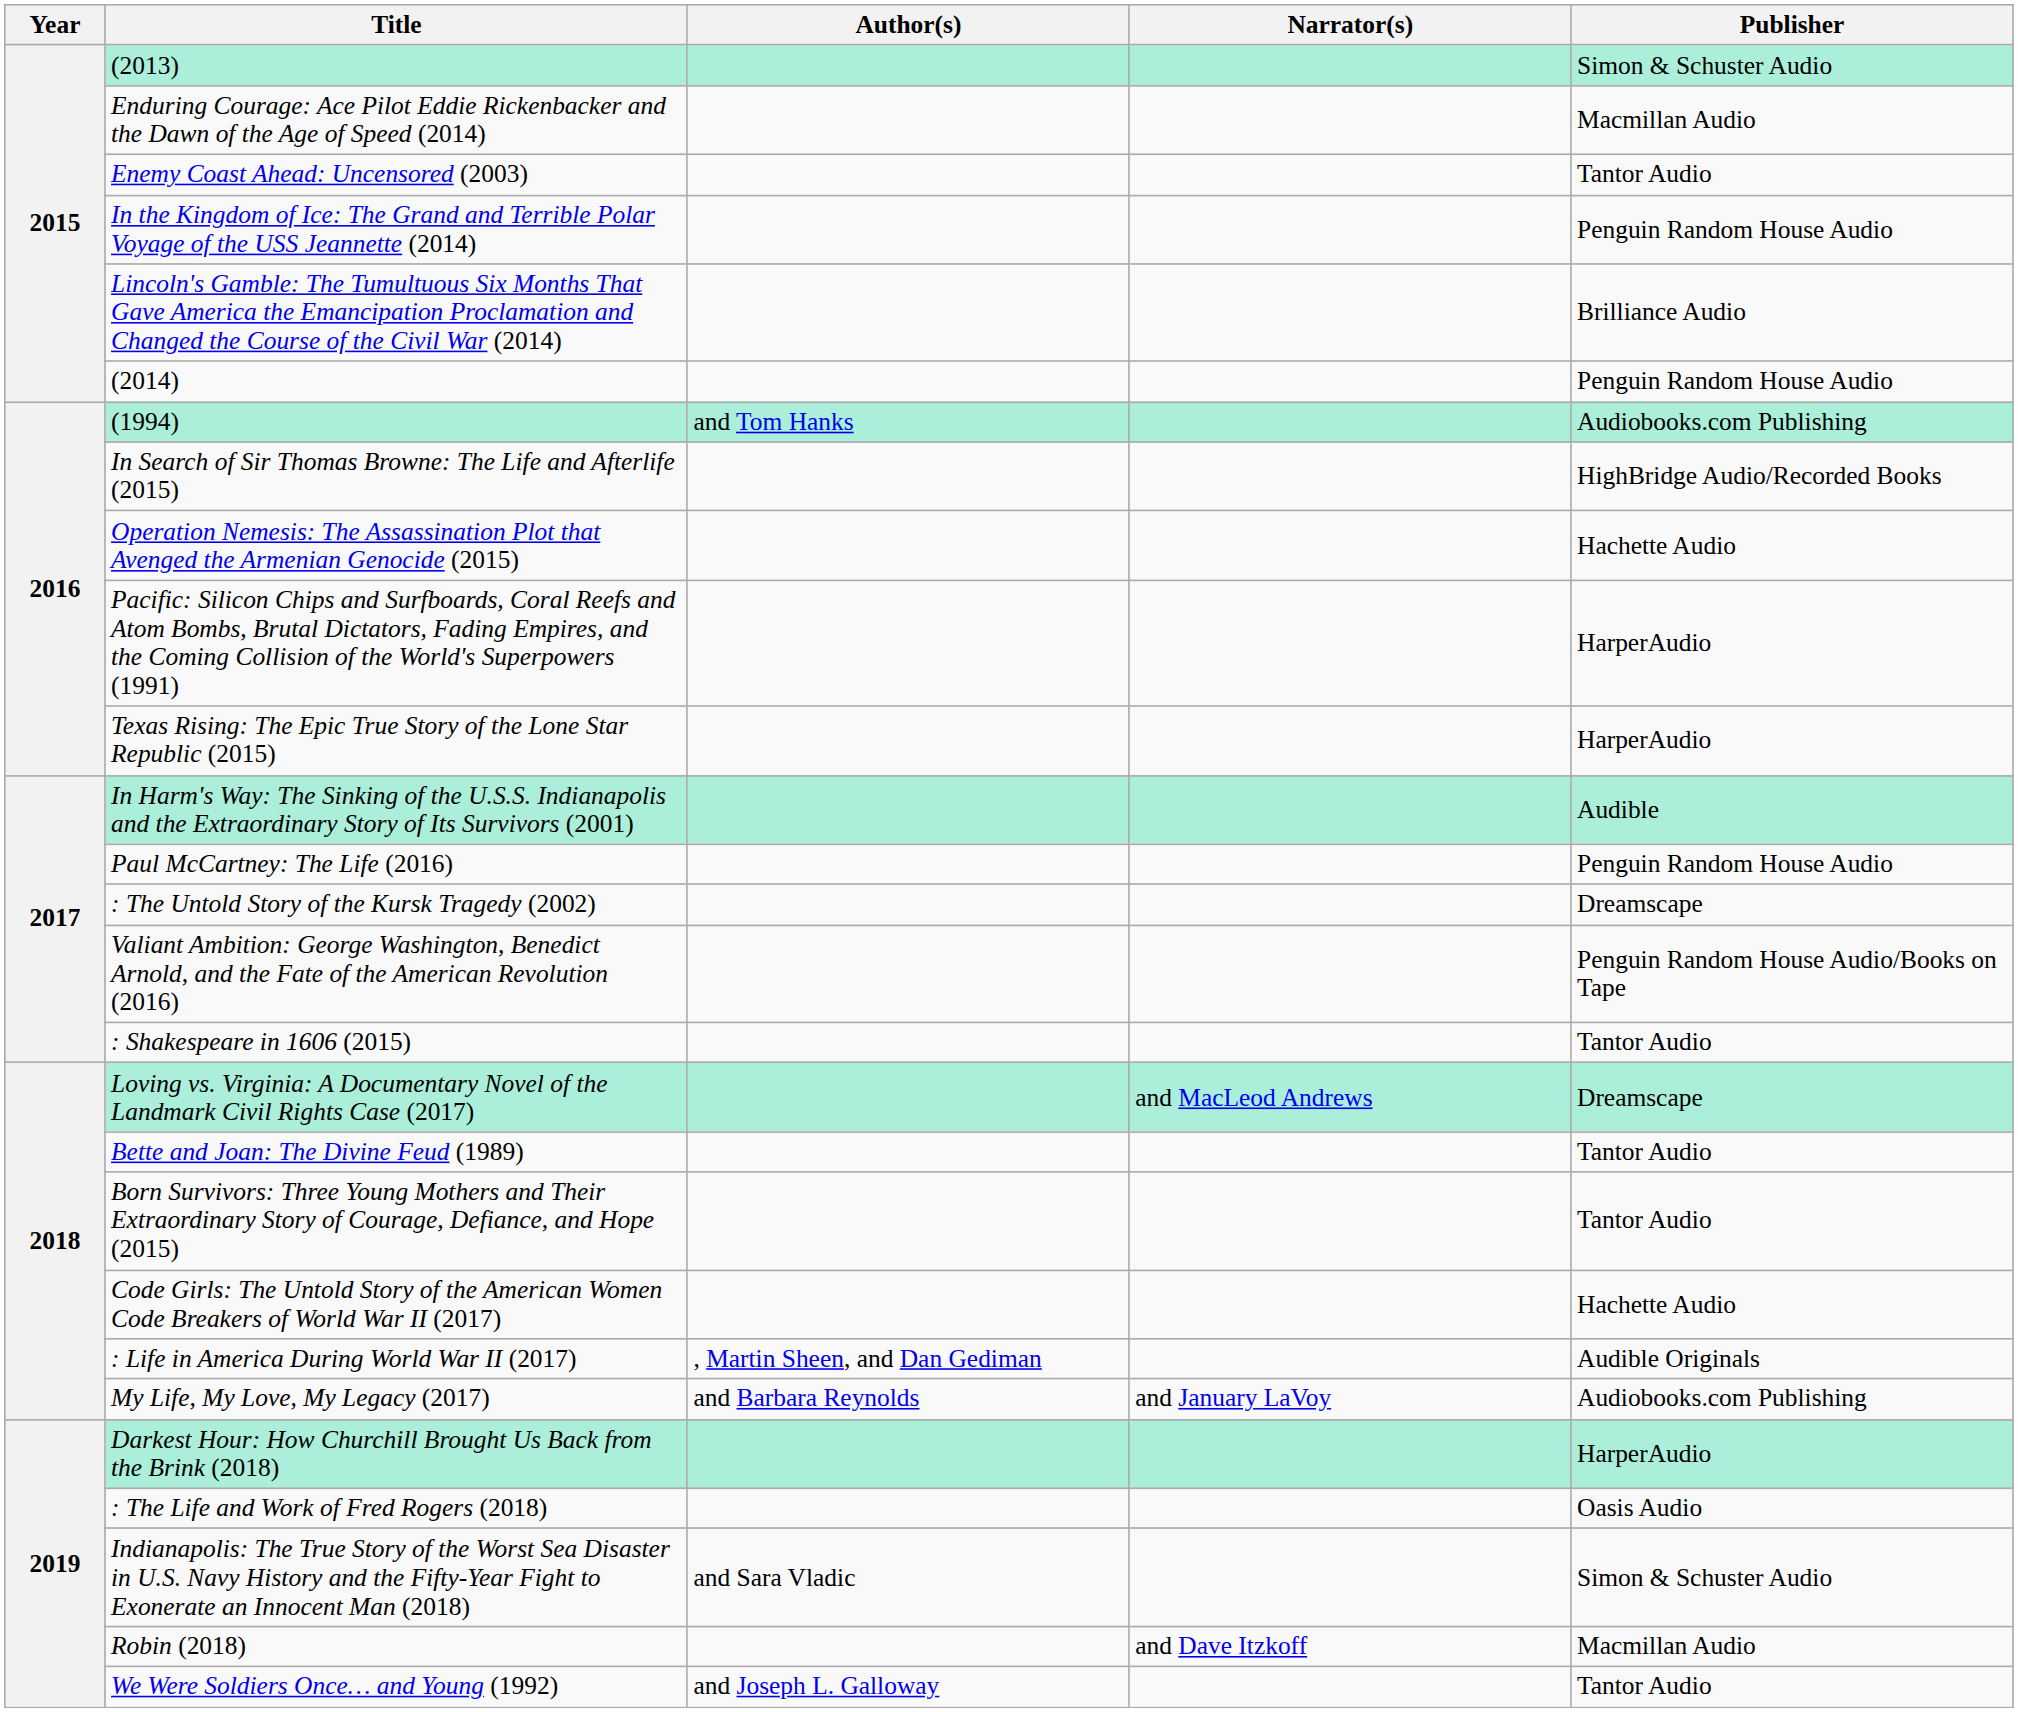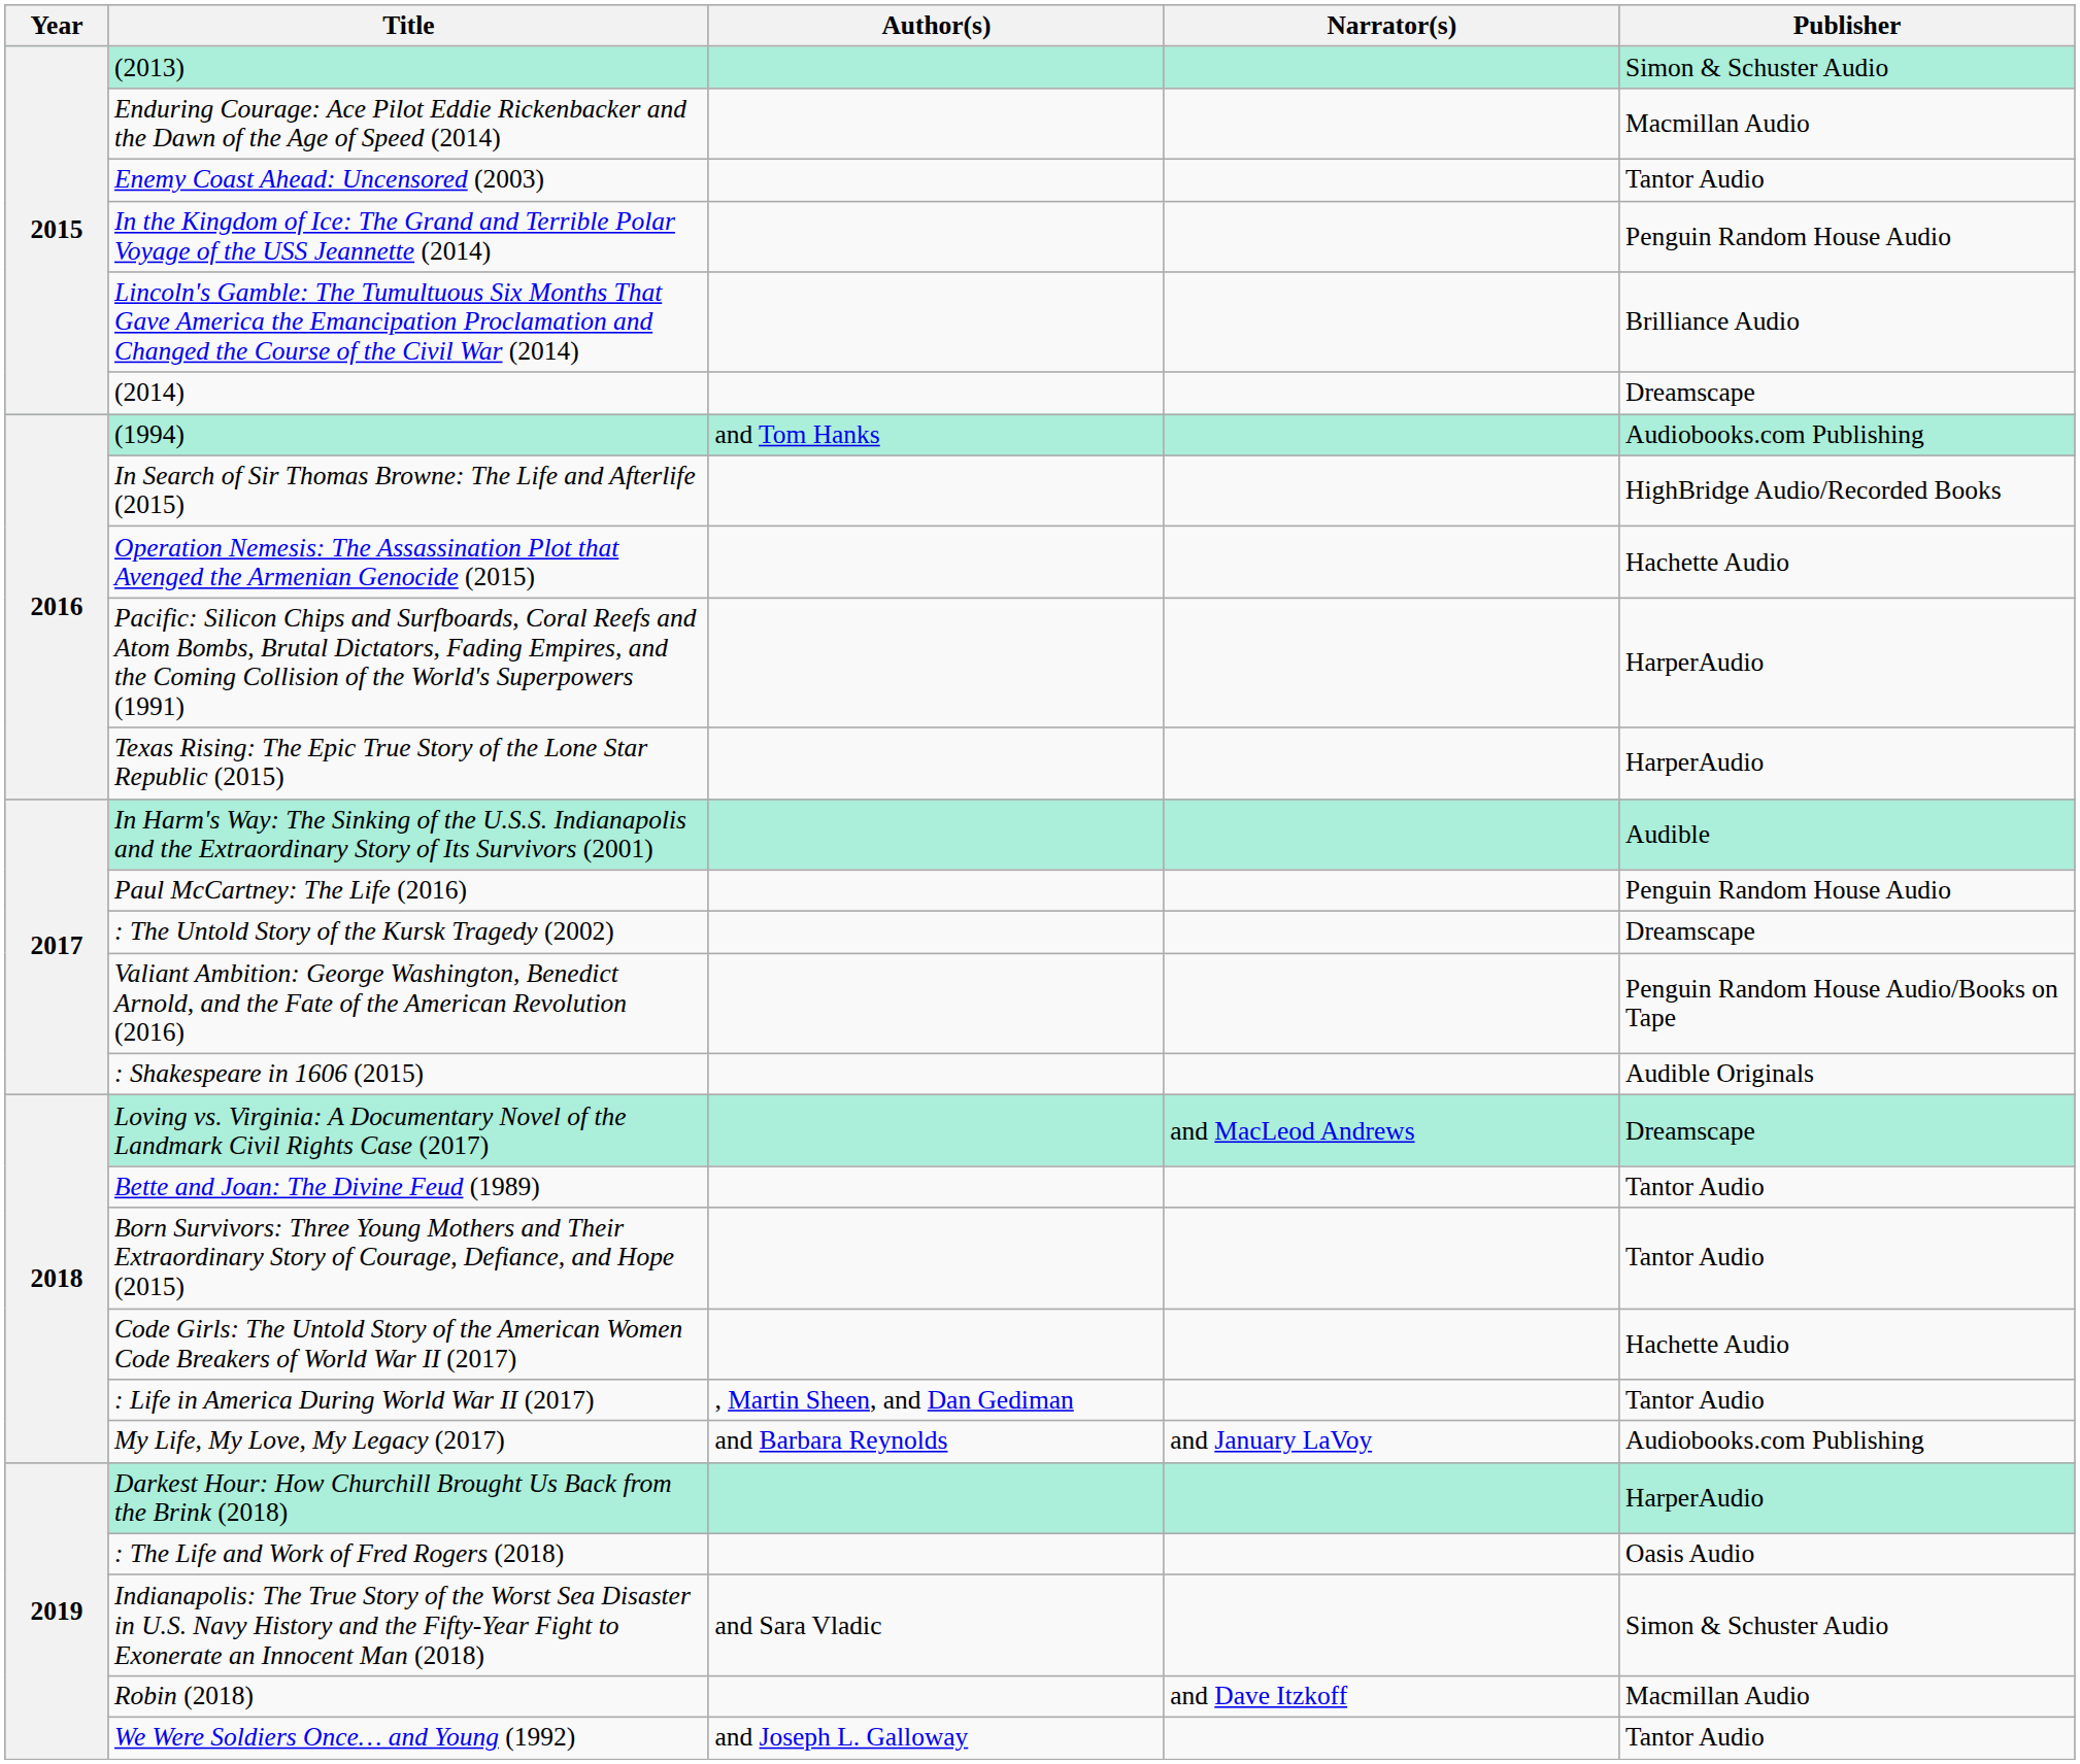 <table class="wikitable sortable mw-collapsible" style="width:100%">
 <tr>
 <th scope="col" width="5%">Year</th>
 <th scope="col" width="29%">Title</th>
 <th scope="col" width="22%">Author(s)</th>
 <th scope="col" width="22%">Narrator(s)</th>
 <th scope="col" width="22%">Publisher</th>
 </tr>
 <tr style="background:#ABEED9">
 <th rowspan="6">2015<br></th>
 <td><em></em> (2013)</td>
 <td></td>
 <td></td>
 <td>Simon & Schuster Audio</td>
 </tr>
 <tr>
 <td><em>Enduring Courage: Ace Pilot Eddie Rickenbacker and the Dawn of the Age of Speed</em> (2014)</td>
 <td></td>
 <td></td>
 <td>Macmillan Audio</td>
 </tr>
 <tr>
 <td><em><a href='#'>Enemy Coast Ahead: Uncensored</a></em> (2003)</td>
 <td></td>
 <td></td>
 <td>Tantor Audio</td>
 </tr>
 <tr>
 <td><em><a href='#'>In the Kingdom of Ice: The Grand and Terrible Polar Voyage of the USS Jeannette</a></em> (2014)</td>
 <td></td>
 <td></td>
 <td>Penguin Random House Audio</td>
 </tr>
 <tr>
 <td><em><a href='#'>Lincoln's Gamble: The Tumultuous Six Months That Gave America the Emancipation Proclamation and Changed the Course of the Civil War</a></em> (2014)</td>
 <td></td>
 <td></td>
 <td>Brilliance Audio</td>
 </tr>
 <tr>
 <td><em></em> (2014)</td>
 <td></td>
 <td></td>
-<td>Penguin Random House Audio</td>
+<td>Dreamscape</td>
 </tr>
 <tr style="background:#ABEED9">
 <th rowspan="5">2016<br></th>
 <td><em></em> (1994)</td>
 <td> and <a href='#'>Tom Hanks</a></td>
 <td></td>
 <td>Audiobooks.com Publishing</td>
 </tr>
 <tr>
 <td><em>In Search of Sir Thomas Browne: The Life and Afterlife</em> (2015)</td>
 <td></td>
 <td></td>
 <td>HighBridge Audio/Recorded Books</td>
 </tr>
 <tr>
 <td><em><a href='#'>Operation Nemesis: The Assassination Plot that Avenged the Armenian Genocide</a></em> (2015)</td>
 <td></td>
 <td></td>
 <td>Hachette Audio</td>
 </tr>
 <tr>
 <td><em>Pacific: Silicon Chips and Surfboards, Coral Reefs and Atom Bombs, Brutal Dictators, Fading Empires, and the Coming Collision of the World's Superpowers</em> (1991)</td>
 <td></td>
 <td></td>
 <td>HarperAudio</td>
 </tr>
 <tr>
 <td><em>Texas Rising: The Epic True Story of the Lone Star Republic</em> (2015)</td>
 <td></td>
 <td></td>
 <td>HarperAudio</td>
 </tr>
 <tr style="background:#ABEED9">
 <th rowspan="5">2017<br></th>
 <td><em>In Harm's Way: The Sinking of the U.S.S. Indianapolis and the Extraordinary Story of Its Survivors</em> (2001)</td>
 <td></td>
 <td></td>
 <td>Audible</td>
 </tr>
 <tr>
 <td><em>Paul McCartney: The Life</em> (2016)</td>
 <td></td>
 <td></td>
 <td>Penguin Random House Audio</td>
 </tr>
 <tr>
 <td><em>: The Untold Story of the Kursk Tragedy</em> (2002)</td>
 <td></td>
 <td></td>
 <td>Dreamscape</td>
 </tr>
 <tr>
 <td><em>Valiant Ambition: George Washington, Benedict Arnold, and the Fate of the American Revolution</em> (2016)</td>
 <td></td>
 <td></td>
 <td>Penguin Random House Audio/Books on Tape</td>
 </tr>
 <tr>
 <td><em>: Shakespeare in 1606</em> (2015)</td>
 <td></td>
 <td></td>
-<td>Tantor Audio</td>
+<td>Audible Originals</td>
 </tr>
 <tr style="background:#ABEED9">
 <th rowspan="6">2018<br></th>
 <td><em>Loving vs. Virginia: A Documentary Novel of the Landmark Civil Rights Case</em> (2017)</td>
 <td></td>
 <td> and <a href='#'>MacLeod Andrews</a></td>
 <td>Dreamscape</td>
 </tr>
 <tr>
 <td><em><a href='#'>Bette and Joan: The Divine Feud</a></em> (1989)</td>
 <td></td>
 <td></td>
 <td>Tantor Audio</td>
 </tr>
 <tr>
 <td><em>Born Survivors: Three Young Mothers and Their Extraordinary Story of Courage, Defiance, and Hope</em> (2015)</td>
 <td></td>
 <td></td>
 <td>Tantor Audio</td>
 </tr>
 <tr>
 <td><em>Code Girls: The Untold Story of the American Women Code Breakers of World War II</em> (2017)</td>
 <td></td>
 <td></td>
 <td>Hachette Audio</td>
 </tr>
 <tr>
 <td><em>: Life in America During World War II</em> (2017)</td>
 <td>, <a href='#'>Martin Sheen</a>, and <a href='#'>Dan Gediman</a></td>
 <td></td>
-<td>Audible Originals</td>
+<td>Tantor Audio</td>
 </tr>
 <tr>
 <td><em>My Life, My Love, My Legacy</em> (2017)</td>
 <td> and <a href='#'>Barbara Reynolds</a></td>
 <td> and <a href='#'>January LaVoy</a></td>
 <td>Audiobooks.com Publishing</td>
 </tr>
 <tr style="background:#ABEED9">
 <th rowspan="5">2019<br></th>
 <td><em>Darkest Hour: How Churchill Brought Us Back from the Brink</em> (2018)</td>
 <td></td>
 <td></td>
 <td>HarperAudio</td>
 </tr>
 <tr>
 <td><em>: The Life and Work of Fred Rogers</em> (2018)</td>
 <td></td>
 <td></td>
 <td>Oasis Audio</td>
 </tr>
 <tr>
 <td><em>Indianapolis: The True Story of the Worst Sea Disaster in U.S. Navy History and the Fifty-Year Fight to Exonerate an Innocent Man</em> (2018)</td>
 <td> and Sara Vladic</td>
 <td></td>
 <td>Simon & Schuster Audio</td>
 </tr>
 <tr>
 <td><em>Robin</em> (2018)</td>
 <td></td>
 <td> and <a href='#'>Dave Itzkoff</a></td>
 <td>Macmillan Audio</td>
 </tr>
 <tr>
 <td><em><a href='#'>We Were Soldiers Once… and Young</a></em> (1992)</td>
 <td> and <a href='#'>Joseph L. Galloway</a></td>
 <td></td>
 <td>Tantor Audio</td>
 </tr>
 </table>
